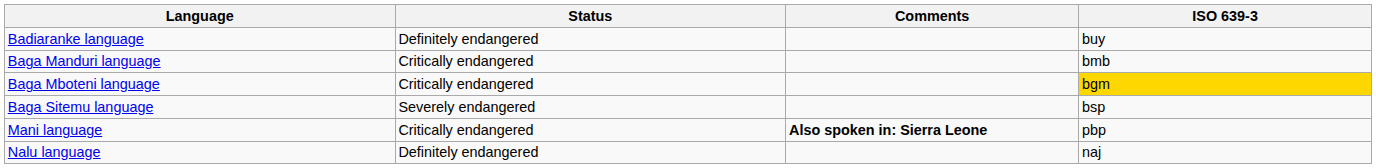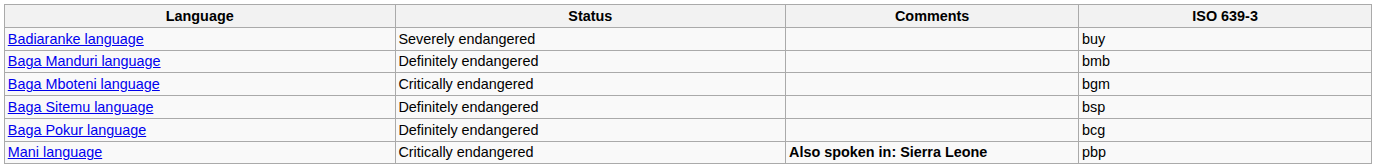 <table class="wikitable" style="margin:auto; font-size:90%;">
 <tr>
 </tr>
 <tr>
 <th style="width:20%;">Language</th>
 <th style="width:20%;">Status</th>
 <th style="width:15%;">Comments</th>
 <th style="width:15%;">ISO 639-3</th>
 </tr>
 <tr>
 <td><a href='#'>Badiaranke language</a></td>
-<td>Definitely endangered</td>
+<td>Severely endangered</td>
 <td> </td>
 <td>buy</td>
 </tr>
 <tr>
 <td><a href='#'>Baga Manduri language</a></td>
-<td>Critically endangered</td>
+<td>Definitely endangered</td>
 <td> </td>
 <td>bmb</td>
 </tr>
 <tr>
 <td><a href='#'>Baga Mboteni language</a></td>
 <td>Critically endangered</td>
 <td> </td>
-<td style="background: gold;">bgm</td>
+<td>bgm</td>
 </tr>
 <tr>
 <td><a href='#'>Baga Sitemu language</a></td>
-<td>Severely endangered</td>
+<td>Definitely endangered</td>
 <td> </td>
 <td>bsp</td>
+</tr>
+<tr>
+<td><a href='#'>Baga Pokur language</a></td>
+<td>Definitely endangered</td>
+<td> </td>
+<td>bcg</td>
 </tr>
 <tr>
 <td><a href='#'>Mani language</a></td>
 <td>Critically endangered</td>
 <td><strong>Also spoken in: Sierra Leone</strong></td>
 <td>pbp</td>
 </tr>
-<tr>
-<td><a href='#'>Nalu language</a></td>
-<td>Definitely endangered</td>
-<td> </td>
-<td>naj</td>
-</tr>
 </table>
